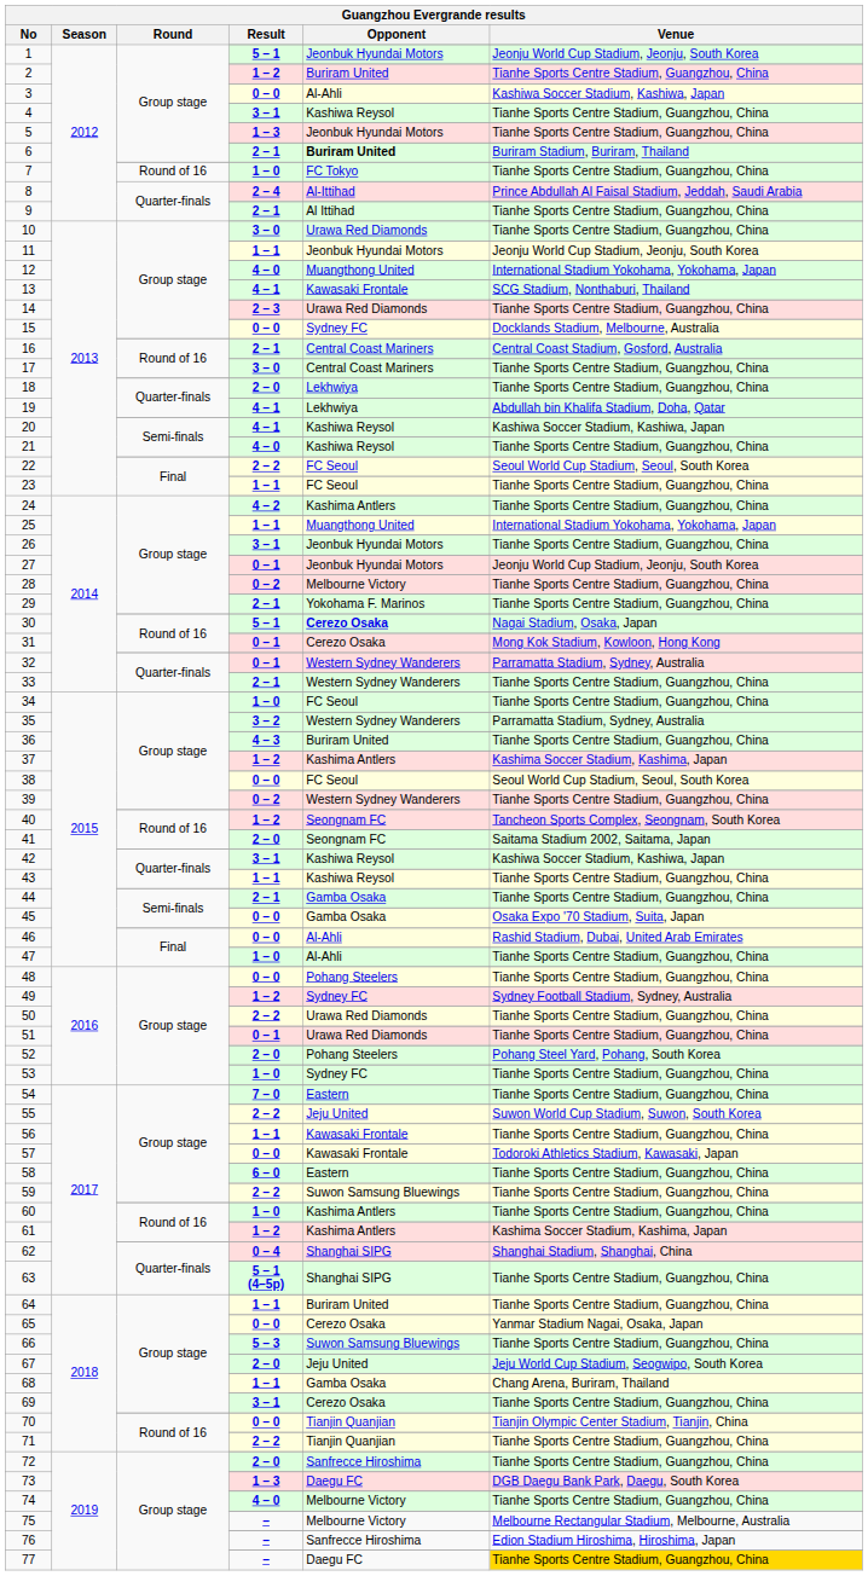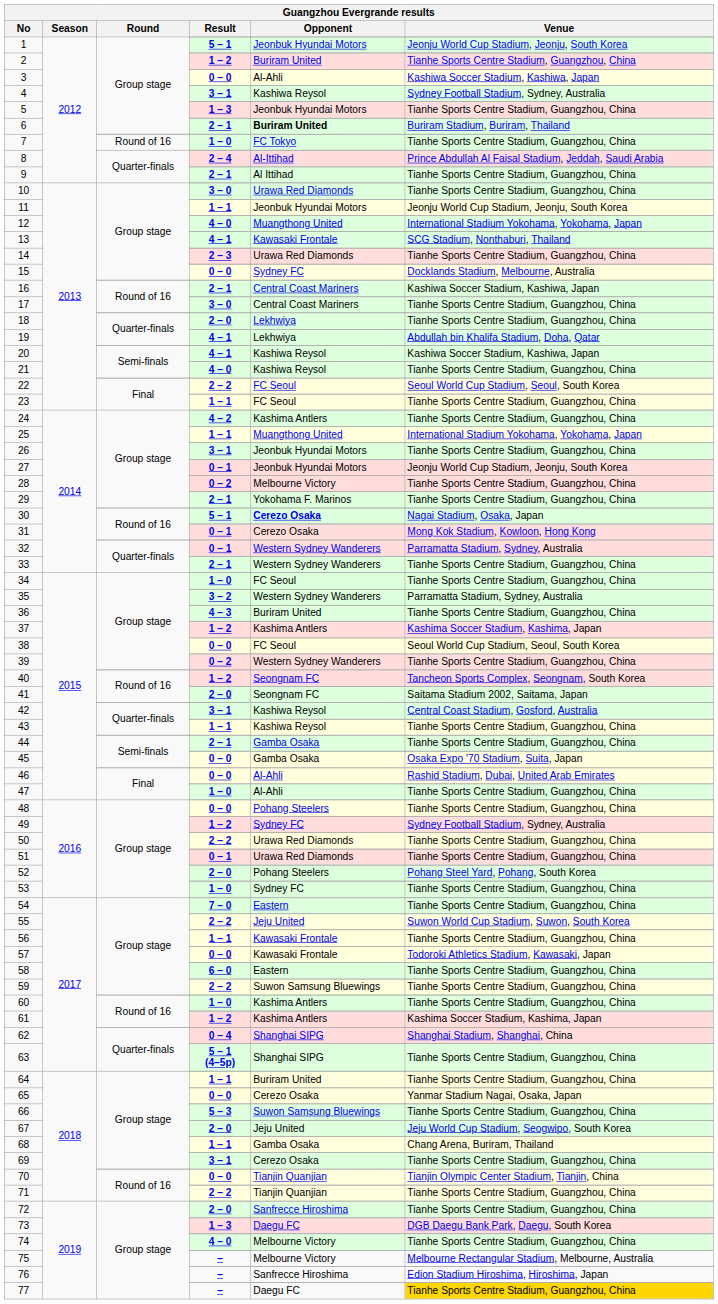 <table width=70% class="wikitable sortable collapsible collapsed" style="text-align:">
 <tr>
 <th colspan=6>Guangzhou Evergrande results</th>
 </tr>
 <tr>
 <th width=5%>No</th>
 <th width=7%>Season</th>
 <th width=12%>Round</th>
 <th width=8%>Result</th>
 <th width=20%>Opponent</th>
 <th width=40%>Venue</th>
 </tr>
 <tr>
 <td rowspan=2 align=center>1</td>
 <td rowspan=18 align=center><a href='#'>2012</a></td>
 <td rowspan=12 align=center>Group stage</td>
 </tr>
 <tr bgcolor=#ddffdd>
 <td align=center><a href='#'><strong>5 – 1</strong></a></td>
 <td> <a href='#'>Jeonbuk Hyundai Motors</a></td>
 <td><a href='#'>Jeonju World Cup Stadium</a>, <a href='#'>Jeonju</a>, <a href='#'>South Korea</a></td>
 </tr>
 <tr>
 <td rowspan=2 align=center>2</td>
 </tr>
 <tr bgcolor=#ffdddd>
 <td align=center><a href='#'><strong>1 – 2</strong></a></td>
 <td> <a href='#'>Buriram United</a></td>
 <td><a href='#'>Tianhe Sports Centre Stadium</a>, <a href='#'>Guangzhou</a>, <a href='#'>China</a></td>
 </tr>
 <tr>
 <td rowspan=2 align=center>3</td>
 </tr>
 <tr bgcolor=#ffffdd>
 <td align=center><a href='#'><strong>0 – 0</strong></a></td>
 <td> Al-Ahli</td>
 <td><a href='#'>Kashiwa Soccer Stadium</a>, <a href='#'>Kashiwa</a>, <a href='#'>Japan</a></td>
 </tr>
 <tr>
 <td rowspan=2 align=center>4</td>
 </tr>
 <tr bgcolor=#ddffdd>
 <td align=center><a href='#'><strong>3 – 1</strong></a></td>
 <td> Kashiwa Reysol</td>
-<td>Tianhe Sports Centre Stadium, Guangzhou, China</td>
+<td><a href='#'>Sydney Football Stadium</a>, Sydney, Australia</td>
 </tr>
 <tr>
 <td rowspan=2 align=center>5</td>
 </tr>
 <tr bgcolor=#ffdddd>
 <td align=center><a href='#'><strong>1 – 3</strong></a></td>
 <td> Jeonbuk Hyundai Motors</td>
 <td>Tianhe Sports Centre Stadium, Guangzhou, China</td>
 </tr>
 <tr>
 <td rowspan=2 align=center>6</td>
 </tr>
 <tr bgcolor=#ddffdd>
 <td align=center><a href='#'><strong>2 – 1</strong></a></td>
 <td><strong> Buriram United</strong></td>
 <td><a href='#'>Buriram Stadium</a>, <a href='#'>Buriram</a>, <a href='#'>Thailand</a></td>
 </tr>
 <tr>
 <td rowspan=2 align=center>7</td>
 </tr>
 <tr>
 <td rowspan=2 align=center>Round of 16</td>
 <td bgcolor=#ddffdd align=center><a href='#'><strong>1 – 0</strong></a></td>
 <td bgcolor=#ddffdd> <a href='#'>FC Tokyo</a></td>
 <td bgcolor=#ddffdd>Tianhe Sports Centre Stadium, Guangzhou, China</td>
 </tr>
 <tr>
 <td rowspan=2 align=center>8</td>
 </tr>
 <tr>
 <td rowspan=3 align=center>Quarter-finals</td>
 <td bgcolor=#ffdddd align=center><a href='#'><strong>2 – 4</strong></a></td>
 <td bgcolor=#ffdddd> <a href='#'>Al-Ittihad</a></td>
 <td bgcolor=#ffdddd><a href='#'>Prince Abdullah Al Faisal Stadium</a>, <a href='#'>Jeddah</a>, <a href='#'>Saudi Arabia</a></td>
 </tr>
 <tr>
 <td rowspan=2 align=center>9</td>
 </tr>
 <tr bgcolor=#ddffdd>
 <td align=center><a href='#'><strong>2 – 1</strong></a></td>
 <td> Al Ittihad</td>
 <td>Tianhe Sports Centre Stadium, Guangzhou, China</td>
 </tr>
 <tr>
 <td rowspan=2 align=center>10</td>
 <td rowspan=28 align=center><a href='#'>2013</a></td>
 <td rowspan=12 align=center>Group stage</td>
 </tr>
 <tr bgcolor=#ddffdd>
 <td align=center><a href='#'><strong>3 – 0</strong></a></td>
 <td> <a href='#'>Urawa Red Diamonds</a></td>
 <td>Tianhe Sports Centre Stadium, Guangzhou, China</td>
 </tr>
 <tr>
 <td rowspan=2 align=center>11</td>
 </tr>
 <tr bgcolor=#ffffdd>
 <td align=center><a href='#'><strong>1 – 1</strong></a></td>
 <td> Jeonbuk Hyundai Motors</td>
 <td>Jeonju World Cup Stadium, Jeonju, South Korea</td>
 </tr>
 <tr>
 <td rowspan=2 align=center>12</td>
 </tr>
 <tr bgcolor=#ddffdd>
 <td align=center><a href='#'><strong>4 – 0</strong></a></td>
 <td> <a href='#'>Muangthong United</a></td>
 <td><a href='#'>International Stadium Yokohama</a>, <a href='#'>Yokohama</a>, <a href='#'>Japan</a></td>
 </tr>
 <tr>
 <td rowspan=2 align=center>13</td>
 </tr>
 <tr bgcolor=#ddffdd>
 <td align=center><a href='#'><strong>4 – 1</strong></a></td>
 <td> <a href='#'>Kawasaki Frontale</a></td>
 <td><a href='#'>SCG Stadium</a>, <a href='#'>Nonthaburi</a>, <a href='#'>Thailand</a></td>
 </tr>
 <tr>
 <td rowspan=2 align=center>14</td>
 </tr>
 <tr bgcolor=#ffdddd>
 <td align=center><a href='#'><strong>2 – 3</strong></a></td>
 <td> Urawa Red Diamonds</td>
 <td>Tianhe Sports Centre Stadium, Guangzhou, China</td>
 </tr>
 <tr>
 <td rowspan=2 align=center>15</td>
 </tr>
 <tr bgcolor=#ffffdd>
 <td align=center><a href='#'><strong>0 – 0</strong></a></td>
 <td> <a href='#'>Sydney FC</a></td>
 <td><a href='#'>Docklands Stadium</a>, <a href='#'>Melbourne</a>, Australia</td>
 </tr>
 <tr>
 <td rowspan=2 align=center>16</td>
 </tr>
 <tr>
 <td rowspan=3 align=center>Round of 16</td>
 <td bgcolor=#ddffdd align=center><a href='#'><strong>2 – 1</strong></a></td>
 <td bgcolor=#ddffdd> <a href='#'>Central Coast Mariners</a></td>
-<td bgcolor=#ddffdd><a href='#'>Central Coast Stadium</a>, <a href='#'>Gosford</a>, <a href='#'>Australia</a></td>
+<td bgcolor=#ddffdd>Kashiwa Soccer Stadium, Kashiwa, Japan</td>
 </tr>
 <tr>
 <td rowspan=2 align=center>17</td>
 </tr>
 <tr bgcolor=#ddffdd>
 <td align=center><a href='#'><strong>3 – 0</strong></a></td>
 <td> Central Coast Mariners</td>
 <td>Tianhe Sports Centre Stadium, Guangzhou, China</td>
 </tr>
 <tr>
 <td rowspan=2 align=center>18</td>
 </tr>
 <tr>
 <td rowspan=3 align=center>Quarter-finals</td>
 <td bgcolor=#ddffdd align=center><a href='#'><strong>2 – 0</strong></a></td>
 <td bgcolor=#ddffdd> <a href='#'>Lekhwiya</a></td>
 <td bgcolor=#ddffdd>Tianhe Sports Centre Stadium, Guangzhou, China</td>
 </tr>
 <tr>
 <td rowspan=2 align=center>19</td>
 </tr>
 <tr bgcolor=#ddffdd>
 <td align=center><a href='#'><strong>4 – 1</strong></a></td>
 <td> Lekhwiya</td>
 <td><a href='#'>Abdullah bin Khalifa Stadium</a>, <a href='#'>Doha</a>, <a href='#'>Qatar</a></td>
 </tr>
 <tr>
 <td rowspan=2 align=center>20</td>
 </tr>
 <tr>
 <td rowspan=3 align=center>Semi-finals</td>
 <td bgcolor=#ddffdd align=center><a href='#'><strong>4 – 1</strong></a></td>
 <td bgcolor=#ddffdd> Kashiwa Reysol</td>
 <td bgcolor=#ddffdd>Kashiwa Soccer Stadium, Kashiwa, Japan</td>
 </tr>
 <tr>
 <td rowspan=2 align=center>21</td>
 </tr>
 <tr bgcolor=#ddffdd>
 <td align=center><a href='#'><strong>4 – 0</strong></a></td>
 <td> Kashiwa Reysol</td>
 <td>Tianhe Sports Centre Stadium, Guangzhou, China</td>
 </tr>
 <tr>
 <td rowspan=2 align=center>22</td>
 </tr>
 <tr>
 <td rowspan=3 align=center>Final</td>
 <td bgcolor=#ffffdd align=center><a href='#'><strong>2 – 2</strong></a></td>
 <td bgcolor=#ffffdd> <a href='#'>FC Seoul</a></td>
 <td bgcolor=#ffffdd><a href='#'>Seoul World Cup Stadium</a>, <a href='#'>Seoul</a>, South Korea</td>
 </tr>
 <tr>
 <td rowspan=2 align=center>23</td>
 </tr>
 <tr bgcolor=#ffffdd>
 <td align=center><a href='#'><strong>1 – 1</strong></a></td>
 <td> FC Seoul</td>
 <td>Tianhe Sports Centre Stadium, Guangzhou, China</td>
 </tr>
 <tr>
 <td rowspan=2 align=center>24</td>
 <td rowspan=20 align=center><a href='#'>2014</a></td>
 <td rowspan=12 align=center>Group stage</td>
 </tr>
 <tr bgcolor=#ddffdd>
 <td align=center><a href='#'><strong>4 – 2</strong></a></td>
 <td> Kashima Antlers</td>
 <td>Tianhe Sports Centre Stadium, Guangzhou, China</td>
 </tr>
 <tr>
 <td rowspan=2 align=center>25</td>
 </tr>
 <tr bgcolor=#ffffdd>
 <td align=center><a href='#'><strong>1 – 1</strong></a></td>
 <td> <a href='#'>Muangthong United</a></td>
 <td><a href='#'>International Stadium Yokohama</a>, <a href='#'>Yokohama</a>, <a href='#'>Japan</a></td>
 </tr>
 <tr>
 <td rowspan=2 align=center>26</td>
 </tr>
 <tr bgcolor=#ddffdd>
 <td align=center><a href='#'><strong>3 – 1</strong></a></td>
 <td> Jeonbuk Hyundai Motors</td>
 <td>Tianhe Sports Centre Stadium, Guangzhou, China</td>
 </tr>
 <tr>
 <td rowspan=2 align=center>27</td>
 </tr>
 <tr bgcolor=#ffdddd>
 <td align=center><a href='#'><strong>0 – 1</strong></a></td>
 <td> Jeonbuk Hyundai Motors</td>
 <td>Jeonju World Cup Stadium, Jeonju, South Korea</td>
 </tr>
 <tr>
 <td rowspan=2 align=center>28</td>
 </tr>
 <tr bgcolor=#ffdddd>
 <td align=center><a href='#'><strong>0 – 2</strong></a></td>
 <td> Melbourne Victory</td>
 <td>Tianhe Sports Centre Stadium, Guangzhou, China</td>
 </tr>
 <tr>
 <td rowspan=2 align=center>29</td>
 </tr>
 <tr bgcolor=#ddffdd>
 <td align=center><a href='#'><strong>2 – 1</strong></a></td>
 <td> Yokohama F. Marinos</td>
 <td>Tianhe Sports Centre Stadium, Guangzhou, China</td>
 </tr>
 <tr>
 <td rowspan=2 align=center>30</td>
 </tr>
 <tr>
 <td rowspan=3 align=center>Round of 16</td>
 <td bgcolor=#ddffdd align=center><a href='#'><strong>5 – 1</strong></a></td>
 <td bgcolor=#ddffdd><strong> <a href='#'>Cerezo Osaka</a></strong></td>
 <td bgcolor=#ddffdd><a href='#'>Nagai Stadium</a>, <a href='#'>Osaka</a>, Japan</td>
 </tr>
 <tr>
 <td rowspan=2 align=center>31</td>
 </tr>
 <tr bgcolor=#ffdddd>
 <td align=center><a href='#'><strong>0 – 1</strong></a></td>
 <td> Cerezo Osaka</td>
 <td><a href='#'>Mong Kok Stadium</a>, <a href='#'>Kowloon</a>, <a href='#'>Hong Kong</a></td>
 </tr>
 <tr>
 <td rowspan=2 align=center>32</td>
 </tr>
 <tr>
 <td rowspan=3 align=center>Quarter-finals</td>
 <td bgcolor=#ffdddd align=center><a href='#'><strong>0 – 1</strong></a></td>
 <td bgcolor=#ffdddd> <a href='#'>Western Sydney Wanderers</a></td>
 <td bgcolor=#ffdddd><a href='#'>Parramatta Stadium</a>, <a href='#'>Sydney</a>, Australia</td>
 </tr>
 <tr>
 <td rowspan=2 align=center>33</td>
 </tr>
 <tr bgcolor=#ddffdd>
 <td align=center><a href='#'><strong>2 – 1</strong></a></td>
 <td> Western Sydney Wanderers</td>
 <td>Tianhe Sports Centre Stadium, Guangzhou, China</td>
 </tr>
 <tr>
 <td rowspan=2 align=center>34</td>
 <td rowspan=28 align=center><a href='#'>2015</a></td>
 <td rowspan=12 align=center>Group stage</td>
 </tr>
 <tr bgcolor=#ddffdd>
 <td align=center><a href='#'><strong>1 – 0</strong></a></td>
 <td> FC Seoul</td>
 <td>Tianhe Sports Centre Stadium, Guangzhou, China</td>
 </tr>
 <tr>
 <td rowspan=2 align=center>35</td>
 </tr>
 <tr bgcolor=#ddffdd>
 <td align=center><a href='#'><strong>3 – 2</strong></a></td>
 <td> Western Sydney Wanderers</td>
 <td>Parramatta Stadium, Sydney, Australia</td>
 </tr>
 <tr>
 <td rowspan=2 align=center>36</td>
 </tr>
 <tr bgcolor=#ddffdd>
 <td align=center><a href='#'><strong>4 – 3</strong></a></td>
 <td> Buriram United</td>
 <td>Tianhe Sports Centre Stadium, Guangzhou, China</td>
 </tr>
 <tr>
 <td rowspan=2 align=center>37</td>
 </tr>
 <tr bgcolor=#ffdddd>
 <td align=center><a href='#'><strong>1 – 2</strong></a></td>
 <td> Kashima Antlers</td>
 <td><a href='#'>Kashima Soccer Stadium</a>, <a href='#'>Kashima</a>, Japan</td>
 </tr>
 <tr>
 <td rowspan=2 align=center>38</td>
 </tr>
 <tr bgcolor=#ffffdd>
 <td align=center><a href='#'><strong>0 – 0</strong></a></td>
 <td> FC Seoul</td>
 <td>Seoul World Cup Stadium, Seoul, South Korea</td>
 </tr>
 <tr>
 <td rowspan=2 align=center>39</td>
 </tr>
 <tr bgcolor=#ffdddd>
 <td align=center><a href='#'><strong>0 – 2</strong></a></td>
 <td> Western Sydney Wanderers</td>
 <td>Tianhe Sports Centre Stadium, Guangzhou, China</td>
 </tr>
 <tr>
 <td rowspan=2 align=center>40</td>
 </tr>
 <tr>
 <td rowspan=3 align=center>Round of 16</td>
 <td bgcolor=#ffdddd align=center><a href='#'><strong>1 – 2</strong></a></td>
 <td bgcolor=#ffdddd> <a href='#'>Seongnam FC</a></td>
 <td bgcolor=#ffdddd><a href='#'>Tancheon Sports Complex</a>, <a href='#'>Seongnam</a>, South Korea</td>
 </tr>
 <tr>
 <td rowspan=2 align=center>41</td>
 </tr>
 <tr bgcolor=#ddffdd>
 <td align=center><a href='#'><strong>2 – 0</strong></a></td>
 <td> Seongnam FC</td>
 <td>Saitama Stadium 2002, Saitama, Japan</td>
 </tr>
 <tr>
 <td rowspan=2 align=center>42</td>
 </tr>
 <tr>
 <td rowspan=3 align=center>Quarter-finals</td>
 <td bgcolor=#ddffdd align=center><a href='#'><strong>3 – 1</strong></a></td>
 <td bgcolor=#ddffdd> Kashiwa Reysol</td>
-<td bgcolor=#ddffdd>Kashiwa Soccer Stadium, Kashiwa, Japan</td>
+<td bgcolor=#ddffdd><a href='#'>Central Coast Stadium</a>, <a href='#'>Gosford</a>, <a href='#'>Australia</a></td>
 </tr>
 <tr>
 <td rowspan=2 align=center>43</td>
 </tr>
 <tr bgcolor=#ffffdd>
 <td align=center><a href='#'><strong>1 – 1</strong></a></td>
 <td> Kashiwa Reysol</td>
 <td>Tianhe Sports Centre Stadium, Guangzhou, China</td>
 </tr>
 <tr>
 <td rowspan=2 align=center>44</td>
 </tr>
 <tr>
 <td rowspan=3 align=center>Semi-finals</td>
 <td bgcolor=#ddffdd align=center><a href='#'><strong>2 – 1</strong></a></td>
 <td bgcolor=#ddffdd> <a href='#'>Gamba Osaka</a></td>
 <td bgcolor=#ddffdd>Tianhe Sports Centre Stadium, Guangzhou, China</td>
 </tr>
 <tr>
 <td rowspan=2 align=center>45</td>
 </tr>
 <tr bgcolor=#ffffdd>
 <td align=center><a href='#'><strong>0 – 0</strong></a></td>
 <td> Gamba Osaka</td>
 <td><a href='#'>Osaka Expo '70 Stadium</a>, <a href='#'>Suita</a>, Japan</td>
 </tr>
 <tr>
 <td rowspan=2 align=center>46</td>
 </tr>
 <tr>
 <td rowspan=3 align=center>Final</td>
 <td bgcolor=#ffffdd align=center><a href='#'><strong>0 – 0</strong></a></td>
 <td bgcolor=#ffffdd> <a href='#'>Al-Ahli</a></td>
 <td bgcolor=#ffffdd><a href='#'>Rashid Stadium</a>, <a href='#'>Dubai</a>, <a href='#'>United Arab Emirates</a></td>
 </tr>
 <tr>
 <td rowspan=2 align=center>47</td>
 </tr>
 <tr bgcolor=#ddffdd>
 <td align=center><a href='#'><strong>1 – 0</strong></a></td>
 <td> Al-Ahli</td>
 <td>Tianhe Sports Centre Stadium, Guangzhou, China</td>
 </tr>
 <tr>
 <td rowspan=2 align=center>48</td>
 <td rowspan=12 align=center><a href='#'>2016</a></td>
 <td rowspan=12 align=center>Group stage</td>
 </tr>
 <tr bgcolor=#ffffdd>
 <td align=center><a href='#'><strong>0 – 0</strong></a></td>
 <td> <a href='#'>Pohang Steelers</a></td>
 <td>Tianhe Sports Centre Stadium, Guangzhou, China</td>
 </tr>
 <tr>
 <td rowspan=2 align=center>49</td>
 </tr>
 <tr bgcolor=#ffdddd>
 <td align=center><a href='#'><strong>1 – 2</strong></a></td>
 <td> <a href='#'>Sydney FC</a></td>
 <td><a href='#'>Sydney Football Stadium</a>, Sydney, Australia</td>
 </tr>
 <tr>
 <td rowspan=2 align=center>50</td>
 </tr>
 <tr bgcolor=#ffffdd>
 <td align=center><a href='#'><strong>2 – 2</strong></a></td>
 <td> Urawa Red Diamonds</td>
 <td>Tianhe Sports Centre Stadium, Guangzhou, China</td>
 </tr>
 <tr>
 <td rowspan=2 align=center>51</td>
 </tr>
 <tr bgcolor=#ffdddd>
 <td align=center><a href='#'><strong>0 – 1</strong></a></td>
 <td> Urawa Red Diamonds</td>
 <td>Tianhe Sports Centre Stadium, Guangzhou, China</td>
 </tr>
 <tr>
 <td rowspan=2 align=center>52</td>
 </tr>
 <tr bgcolor=#ddffdd>
 <td align=center><a href='#'><strong>2 – 0</strong></a></td>
 <td> Pohang Steelers</td>
 <td><a href='#'>Pohang Steel Yard</a>, <a href='#'>Pohang</a>, South Korea</td>
 </tr>
 <tr>
 <td rowspan=2 align=center>53</td>
 </tr>
 <tr bgcolor=#ddffdd>
 <td align=center><a href='#'><strong>1 – 0</strong></a></td>
 <td> Sydney FC</td>
 <td>Tianhe Sports Centre Stadium, Guangzhou, China</td>
 </tr>
 <tr>
 <td rowspan=2 align=center>54</td>
 <td rowspan=20 align=center><a href='#'>2017</a></td>
 <td rowspan=12 align=center>Group stage</td>
 </tr>
 <tr bgcolor=#ddffdd>
 <td align=center><a href='#'><strong>7 – 0</strong></a></td>
 <td> <a href='#'>Eastern</a></td>
 <td>Tianhe Sports Centre Stadium, Guangzhou, China</td>
 </tr>
 <tr>
 <td rowspan=2 align=center>55</td>
 </tr>
 <tr bgcolor=#ffffdd>
 <td align=center><a href='#'><strong>2 – 2</strong></a></td>
 <td> <a href='#'>Jeju United</a></td>
 <td><a href='#'>Suwon World Cup Stadium</a>, <a href='#'>Suwon</a>, <a href='#'>South Korea</a></td>
 </tr>
 <tr>
 <td rowspan=2 align=center>56</td>
 </tr>
 <tr bgcolor=#ffffdd>
 <td align=center><a href='#'><strong>1 – 1</strong></a></td>
 <td> <a href='#'>Kawasaki Frontale</a></td>
 <td>Tianhe Sports Centre Stadium, Guangzhou, China</td>
 </tr>
 <tr>
 <td rowspan=2 align=center>57</td>
 </tr>
 <tr bgcolor=#ffffdd>
 <td align=center><a href='#'><strong>0 – 0</strong></a></td>
 <td> Kawasaki Frontale</td>
 <td><a href='#'>Todoroki Athletics Stadium</a>, <a href='#'>Kawasaki</a>, Japan</td>
 </tr>
 <tr>
 <td rowspan=2 align=center>58</td>
 </tr>
 <tr bgcolor=#ddffdd>
 <td align=center><a href='#'><strong>6 – 0</strong></a></td>
 <td> Eastern</td>
 <td>Tianhe Sports Centre Stadium, Guangzhou, China</td>
 </tr>
 <tr>
 <td rowspan=2 align=center>59</td>
 </tr>
 <tr bgcolor=#ffffdd>
 <td align=center><a href='#'><strong>2 – 2</strong></a></td>
 <td> Suwon Samsung Bluewings</td>
 <td>Tianhe Sports Centre Stadium, Guangzhou, China</td>
 </tr>
 <tr>
 <td rowspan=2 align=center>60</td>
 </tr>
 <tr>
 <td rowspan=3 align=center>Round of 16</td>
 <td bgcolor=#ddffdd align=center><a href='#'><strong>1 – 0</strong></a></td>
 <td bgcolor=#ddffdd> Kashima Antlers</td>
 <td bgcolor=#ddffdd>Tianhe Sports Centre Stadium, Guangzhou, China</td>
 </tr>
 <tr>
 <td rowspan=2 align=center>61</td>
 </tr>
 <tr bgcolor=#ffdddd>
 <td align=center><a href='#'><strong>1 – 2</strong></a></td>
 <td> Kashima Antlers</td>
 <td>Kashima Soccer Stadium, Kashima, Japan</td>
 </tr>
 <tr>
 <td rowspan=2 align=center>62</td>
 </tr>
 <tr>
 <td rowspan=3 align=center>Quarter-finals</td>
 <td bgcolor=#ffdddd align=center><a href='#'><strong>0 – 4</strong></a></td>
 <td bgcolor=#ffdddd> <a href='#'>Shanghai SIPG</a></td>
 <td bgcolor=#ffdddd><a href='#'>Shanghai Stadium</a>, <a href='#'>Shanghai</a>, China</td>
 </tr>
 <tr>
 <td rowspan=2 align=center>63</td>
 </tr>
 <tr bgcolor=#ddffdd>
 <td align=center><a href='#'><strong>5 – 1<br> (4–5p)</strong></a></td>
 <td> Shanghai SIPG</td>
 <td>Tianhe Sports Centre Stadium, Guangzhou, China</td>
 </tr>
 <tr>
 <td rowspan=2 align=center>64</td>
 <td rowspan=16 align=center><a href='#'>2018</a></td>
 <td rowspan=12 align=center>Group stage</td>
 </tr>
 <tr bgcolor=#ffffdd>
 <td align=center><a href='#'><strong>1 – 1</strong></a></td>
 <td> Buriram United</td>
 <td>Tianhe Sports Centre Stadium, Guangzhou, China</td>
 </tr>
 <tr>
 <td rowspan=2 align=center>65</td>
 </tr>
 <tr bgcolor=#ffffdd>
 <td align=center><a href='#'><strong>0 – 0</strong></a></td>
 <td> Cerezo Osaka</td>
 <td>Yanmar Stadium Nagai, Osaka, Japan</td>
 </tr>
 <tr>
 <td rowspan=2 align=center>66</td>
 </tr>
 <tr bgcolor=#ddffdd>
 <td align=center><a href='#'><strong>5 – 3</strong></a></td>
 <td> <a href='#'>Suwon Samsung Bluewings</a></td>
 <td>Tianhe Sports Centre Stadium, Guangzhou, China</td>
 </tr>
 <tr>
 <td rowspan=2 align=center>67</td>
 </tr>
 <tr bgcolor=#ddffdd>
 <td align=center><a href='#'><strong>2 – 0</strong></a></td>
 <td> Jeju United</td>
 <td><a href='#'>Jeju World Cup Stadium</a>, <a href='#'>Seogwipo</a>, South Korea</td>
 </tr>
 <tr>
 <td rowspan=2 align=center>68</td>
 </tr>
 <tr bgcolor=#ffffdd>
 <td align=center><a href='#'><strong>1 – 1 </strong></a></td>
 <td> Gamba Osaka</td>
 <td>Chang Arena, Buriram, Thailand</td>
 </tr>
 <tr>
 <td rowspan=2 align=center>69</td>
 </tr>
 <tr bgcolor=#ddffdd>
 <td align=center><a href='#'><strong>3 – 1 </strong></a></td>
 <td> Cerezo Osaka</td>
 <td>Tianhe Sports Centre Stadium, Guangzhou, China</td>
 </tr>
 <tr>
 <td rowspan=2 align=center>70</td>
 </tr>
 <tr>
 <td rowspan=3 align=center>Round of 16</td>
 <td align=center bgcolor=#ffffdd><a href='#'><strong>0 – 0</strong></a></td>
 <td bgcolor=#ffffdd> <a href='#'>Tianjin Quanjian</a></td>
 <td bgcolor=#ffffdd><a href='#'>Tianjin Olympic Center Stadium</a>, <a href='#'>Tianjin</a>, China</td>
 </tr>
 <tr>
 <td rowspan=2 align=center>71</td>
 </tr>
 <tr bgcolor=#ffffdd>
 <td align=center><a href='#'><strong>2 – 2</strong></a></td>
 <td> Tianjin Quanjian</td>
 <td>Tianhe Sports Centre Stadium, Guangzhou, China</td>
 </tr>
 <tr>
 <td rowspan=2 align=center>72</td>
 <td rowspan=12 align=center><a href='#'>2019</a></td>
 <td rowspan=12 align=center>Group stage</td>
 </tr>
 <tr bgcolor=#ddffdd>
 <td align=center><a href='#'><strong>2 – 0</strong></a></td>
 <td> <a href='#'>Sanfrecce Hiroshima</a></td>
 <td>Tianhe Sports Centre Stadium, Guangzhou, China</td>
 </tr>
 <tr>
 <td rowspan=2 align=center>73</td>
 </tr>
 <tr bgcolor=#ffdddd>
 <td align=center><a href='#'><strong>1 – 3</strong></a></td>
 <td> <a href='#'>Daegu FC</a></td>
 <td><a href='#'>DGB Daegu Bank Park</a>, <a href='#'>Daegu</a>, South Korea</td>
 </tr>
 <tr>
 <td rowspan=2 align=center>74</td>
 </tr>
 <tr bgcolor=#ddffdd>
 <td align=center><a href='#'><strong>4 – 0</strong></a></td>
 <td> Melbourne Victory</td>
 <td>Tianhe Sports Centre Stadium, Guangzhou, China</td>
 </tr>
 <tr>
 <td rowspan=2 align=center>75</td>
 </tr>
 <tr>
 <td align=center><a href='#'><strong>  –  </strong></a></td>
 <td> Melbourne Victory</td>
 <td><a href='#'>Melbourne Rectangular Stadium</a>, Melbourne, Australia</td>
 </tr>
 <tr>
 <td rowspan=2 align=center>76</td>
 </tr>
 <tr>
 <td align=center><a href='#'><strong>  –  </strong></a></td>
 <td> Sanfrecce Hiroshima</td>
 <td><a href='#'>Edion Stadium Hiroshima</a>, <a href='#'>Hiroshima</a>, Japan</td>
 </tr>
 <tr>
 <td rowspan=2 align=center>77</td>
 </tr>
 <tr>
 <td align=center><a href='#'><strong>  –  </strong></a></td>
 <td> Daegu FC</td>
 <td style="background: gold;">Tianhe Sports Centre Stadium, Guangzhou, China</td>
 </tr>
 </table>
